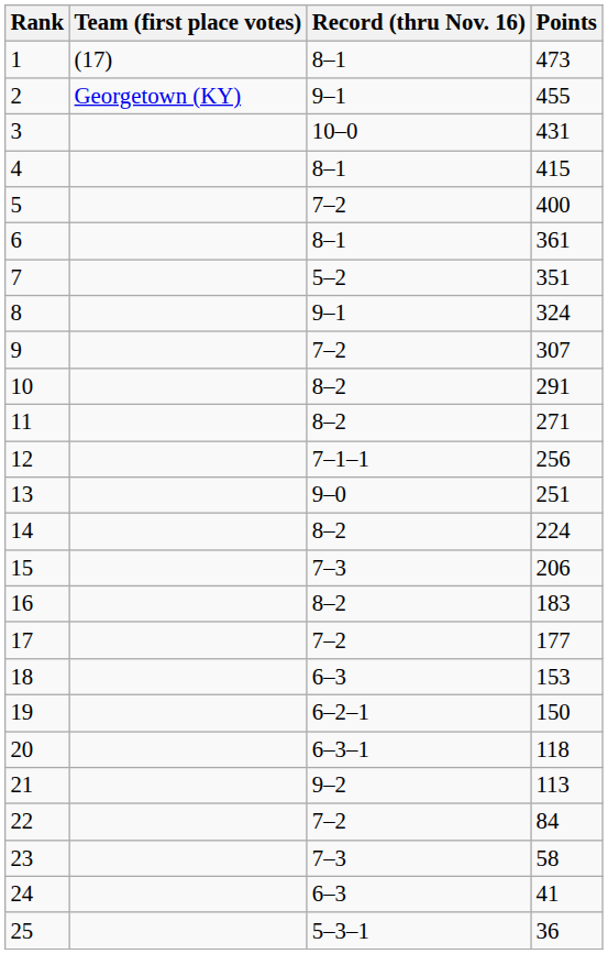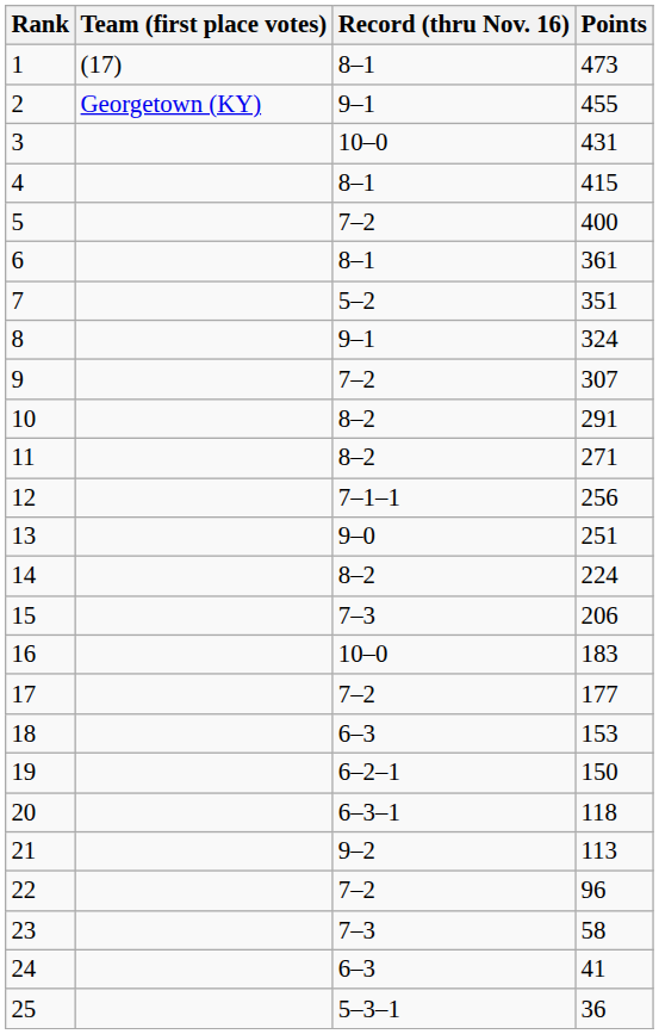 <table class="wikitable">
 <tr>
 <th>Rank</th>
 <th>Team (first place votes)</th>
 <th>Record (thru Nov. 16)</th>
 <th>Points</th>
 </tr>
 <tr>
 <td>1</td>
 <td> (17)</td>
 <td>8–1</td>
 <td>473</td>
 </tr>
 <tr>
 <td>2</td>
 <td><a href='#'>Georgetown (KY)</a></td>
 <td>9–1</td>
 <td>455</td>
 </tr>
 <tr>
 <td>3</td>
 <td></td>
 <td>10–0</td>
 <td>431</td>
 </tr>
 <tr>
 <td>4</td>
 <td></td>
 <td>8–1</td>
 <td>415</td>
 </tr>
 <tr>
 <td>5</td>
 <td></td>
 <td>7–2</td>
 <td>400</td>
 </tr>
 <tr>
 <td>6</td>
 <td></td>
 <td>8–1</td>
 <td>361</td>
 </tr>
 <tr>
 <td>7</td>
 <td></td>
 <td>5–2</td>
 <td>351</td>
 </tr>
 <tr>
 <td>8</td>
 <td></td>
 <td>9–1</td>
 <td>324</td>
 </tr>
 <tr>
 <td>9</td>
 <td></td>
 <td>7–2</td>
 <td>307</td>
 </tr>
 <tr>
 <td>10</td>
 <td></td>
 <td>8–2</td>
 <td>291</td>
 </tr>
 <tr>
 <td>11</td>
 <td></td>
 <td>8–2</td>
 <td>271</td>
 </tr>
 <tr>
 <td>12</td>
 <td></td>
 <td>7–1–1</td>
 <td>256</td>
 </tr>
 <tr>
 <td>13</td>
 <td></td>
 <td>9–0</td>
 <td>251</td>
 </tr>
 <tr>
 <td>14</td>
 <td></td>
 <td>8–2</td>
 <td>224</td>
 </tr>
 <tr>
 <td>15</td>
 <td></td>
 <td>7–3</td>
 <td>206</td>
 </tr>
 <tr>
 <td>16</td>
 <td></td>
-<td>8–2</td>
+<td>10–0</td>
 <td>183</td>
 </tr>
 <tr>
 <td>17</td>
 <td></td>
 <td>7–2</td>
 <td>177</td>
 </tr>
 <tr>
 <td>18</td>
 <td></td>
 <td>6–3</td>
 <td>153</td>
 </tr>
 <tr>
 <td>19</td>
 <td></td>
 <td>6–2–1</td>
 <td>150</td>
 </tr>
 <tr>
 <td>20</td>
 <td></td>
 <td>6–3–1</td>
 <td>118</td>
 </tr>
 <tr>
 <td>21</td>
 <td></td>
 <td>9–2</td>
 <td>113</td>
 </tr>
 <tr>
 <td>22</td>
 <td></td>
 <td>7–2</td>
-<td>84</td>
+<td>96</td>
 </tr>
 <tr>
 <td>23</td>
 <td></td>
 <td>7–3</td>
 <td>58</td>
 </tr>
 <tr>
 <td>24</td>
 <td></td>
 <td>6–3</td>
 <td>41</td>
 </tr>
 <tr>
 <td>25</td>
 <td></td>
 <td>5–3–1</td>
 <td>36</td>
 </tr>
 <tr>
 </tr>
 </table>
